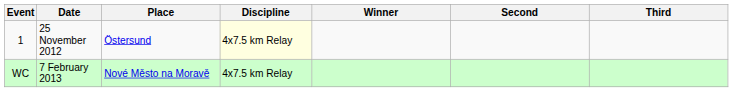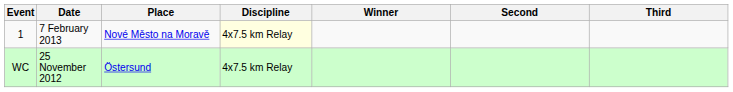 <table class="wikitable" style="font-size:95%;">
 <tr>
 <th width="30">Event</th>
 <th width="90">Date</th>
 <th width="169">Place</th>
 <th width="130">Discipline</th>
 <th width="200">Winner</th>
 <th width="200">Second</th>
 <th width="200">Third</th>
 </tr>
 <tr>
 <td align=center>1</td>
-<td>25 November 2012</td>
-<td> <a href='#'>Östersund</a></td>
+<td>7 February 2013</td>
+<td> <a href='#'>Nové Město na Moravě</a></td>
 <td style="background: lightyellow;">4x7.5 km Relay</td>
 <td></td>
 <td></td>
 <td></td>
 </tr>
 <tr style="background:#CCFFCC">
 <td align=center>WC</td>
-<td>7 February 2013</td>
-<td> <a href='#'>Nové Město na Moravě</a></td>
+<td>25 November 2012</td>
+<td> <a href='#'>Östersund</a></td>
 <td>4x7.5 km Relay</td>
 <td></td>
 <td></td>
 <td></td>
 </tr>
 </table>
